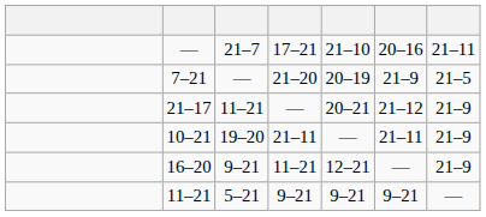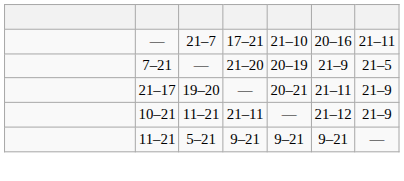 <table class="wikitable" style="text-align:center; font-size:90%;">
 <tr>
 <th width=120> </th>
 <th></th>
 <th></th>
 <th></th>
 <th></th>
 <th></th>
 <th></th>
 </tr>
 <tr>
 <td style="text-align:right;"></td>
 <td>—</td>
 <td>21–7</td>
 <td>17–21</td>
 <td>21–10</td>
 <td>20–16</td>
 <td>21–11</td>
 </tr>
 <tr>
 <td style="text-align:right;"></td>
 <td>7–21</td>
 <td>—</td>
 <td>21–20</td>
 <td>20–19</td>
 <td>21–9</td>
 <td>21–5</td>
 </tr>
 <tr>
 <td style="text-align:right;"></td>
 <td>21–17</td>
-<td>11–21</td>
+<td>19–20</td>
 <td>—</td>
 <td>20–21</td>
-<td>21–12</td>
+<td>21–11</td>
 <td>21–9</td>
 </tr>
 <tr>
 <td style="text-align:right;"></td>
 <td>10–21</td>
-<td>19–20</td>
+<td>11–21</td>
 <td>21–11</td>
 <td>—</td>
-<td>21–11</td>
-<td>21–9</td>
-</tr>
-<tr>
-<td style="text-align:right;"></td>
-<td>16–20</td>
-<td>9–21</td>
-<td>11–21</td>
-<td>12–21</td>
-<td>—</td>
+<td>21–12</td>
 <td>21–9</td>
 </tr>
 <tr>
 <td style="text-align:right;"></td>
 <td>11–21</td>
 <td>5–21</td>
 <td>9–21</td>
 <td>9–21</td>
 <td>9–21</td>
 <td>—</td>
 </tr>
 </table>
